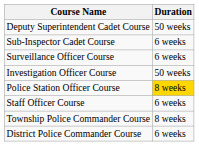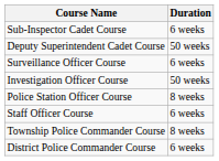 <table class="wikitable">
 <tr>
 <th>Course Name</th>
 <th>Duration</th>
 </tr>
 <tr>
+<td>Sub-Inspector Cadet Course</td>
+<td>6 weeks</td>
+</tr>
+<tr>
 <td>Deputy Superintendent Cadet Course</td>
 <td>50 weeks</td>
-</tr>
-<tr>
-<td>Sub-Inspector Cadet Course</td>
-<td>6 weeks</td>
 </tr>
 <tr>
 <td>Surveillance Officer Course</td>
 <td>6 weeks</td>
 </tr>
 <tr>
 <td>Investigation Officer Course</td>
 <td>50 weeks</td>
 </tr>
 <tr>
 <td>Police Station Officer Course</td>
-<td style="background: gold;">8 weeks</td>
+<td>8 weeks</td>
 </tr>
 <tr>
 <td>Staff Officer Course</td>
 <td>6 weeks</td>
 </tr>
 <tr>
 <td>Township Police Commander Course</td>
 <td>8 weeks</td>
 </tr>
 <tr>
 <td>District Police Commander Course</td>
 <td>6 weeks</td>
 </tr>
 </table>
